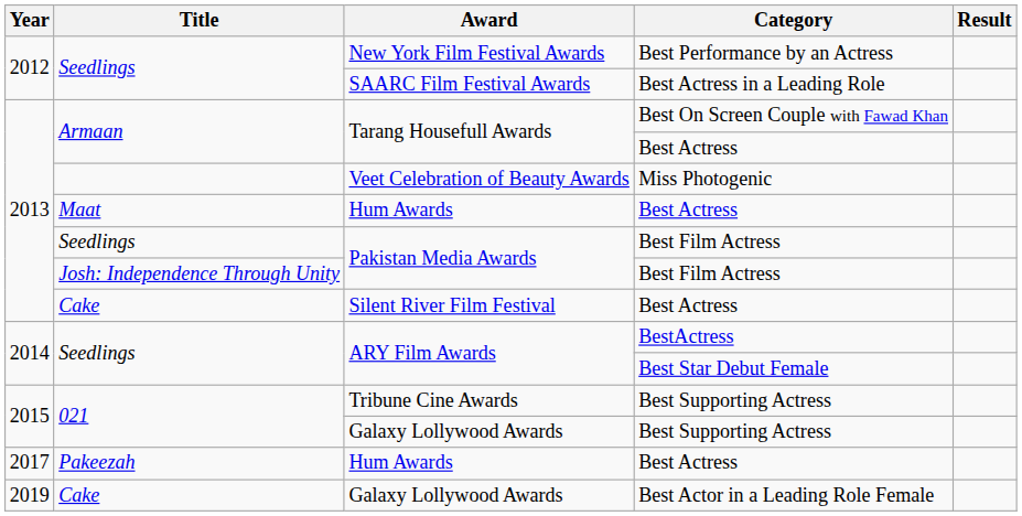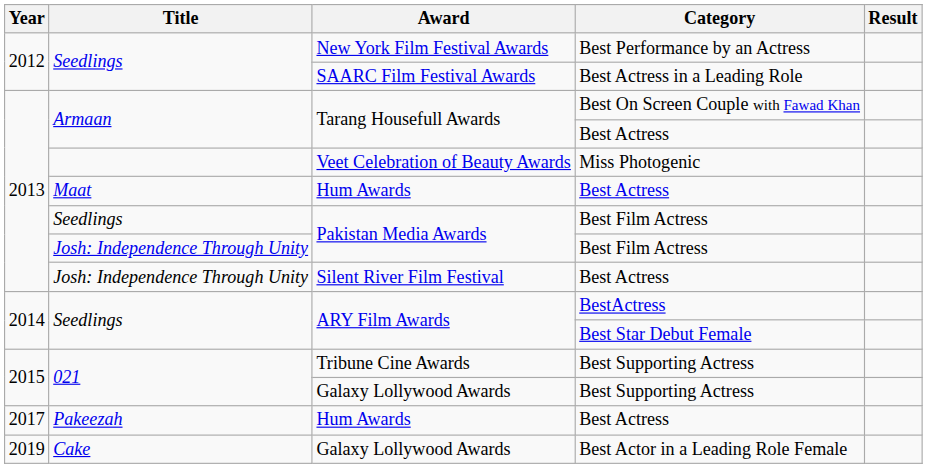 <table class="wikitable">
 <tr>
 <th>Year</th>
 <th>Title</th>
 <th>Award</th>
 <th>Category</th>
 <th>Result</th>
 </tr>
 <tr>
 <td rowspan="2">2012</td>
 <td rowspan="2"><em><a href='#'>Seedlings</a></em></td>
 <td><a href='#'>New York Film Festival Awards</a></td>
 <td>Best Performance by an Actress</td>
 <td></td>
 </tr>
 <tr>
 <td><a href='#'>SAARC Film Festival Awards</a></td>
 <td>Best Actress in a Leading Role</td>
 <td></td>
 </tr>
 <tr>
 <td rowspan="7">2013</td>
 <td rowspan="2"><em><a href='#'>Armaan</a></em></td>
 <td rowspan="2">Tarang Housefull Awards</td>
 <td>Best On Screen Couple <small>with <a href='#'>Fawad Khan</a></small></td>
 <td></td>
 </tr>
 <tr>
 <td>Best Actress</td>
 <td></td>
 </tr>
 <tr>
 <td></td>
 <td><a href='#'>Veet Celebration of Beauty Awards</a></td>
 <td>Miss Photogenic</td>
 <td></td>
 </tr>
 <tr |->
 <td><em><a href='#'>Maat</a></em></td>
 <td><a href='#'>Hum Awards</a></td>
 <td><a href='#'>Best Actress</a></td>
 <td></td>
 </tr>
 <tr>
 <td><em>Seedlings</em></td>
 <td rowspan="2"><a href='#'>Pakistan Media Awards</a></td>
 <td>Best Film Actress</td>
 <td></td>
 </tr>
 <tr>
 <td><em><a href='#'>Josh: Independence Through Unity</a></em></td>
 <td>Best Film Actress</td>
 <td></td>
 </tr>
 <tr>
-<td><em><a href='#'>Cake</a></em></td>
+<td><em>Josh: Independence Through Unity</em></td>
 <td><a href='#'>Silent River Film Festival</a></td>
 <td>Best Actress</td>
 <td></td>
 </tr>
 <tr>
 <td rowspan="2">2014</td>
 <td rowspan="2"><em>Seedlings</em></td>
 <td rowspan="2"><a href='#'>ARY Film Awards</a></td>
 <td><a href='#'>BestActress</a></td>
 <td></td>
 </tr>
 <tr>
 <td><a href='#'>Best Star Debut Female</a></td>
 <td></td>
 </tr>
 <tr>
 <td rowspan="2">2015</td>
 <td rowspan="2"><em><a href='#'>021</a></em></td>
 <td>Tribune Cine Awards</td>
 <td>Best Supporting Actress</td>
 <td></td>
 </tr>
 <tr>
 <td>Galaxy Lollywood Awards</td>
 <td>Best Supporting Actress</td>
 <td></td>
 </tr>
 <tr>
 <td>2017</td>
 <td><em><a href='#'>Pakeezah</a></em></td>
 <td><a href='#'>Hum Awards</a></td>
 <td>Best Actress</td>
 <td></td>
 </tr>
 <tr>
 <td>2019</td>
 <td><em><a href='#'>Cake</a></em></td>
 <td>Galaxy Lollywood Awards</td>
 <td>Best Actor in a Leading Role Female</td>
 <td></td>
 </tr>
 </table>
